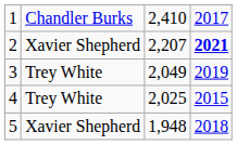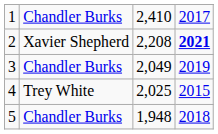 <table class="wikitable">
 <tr>
 </tr>
 <tr>
 <td>1</td>
 <td><a href='#'>Chandler Burks</a></td>
 <td><abbr>2,410</abbr></td>
 <td><a href='#'>2017</a></td>
 </tr>
 <tr>
 <td>2</td>
 <td>Xavier Shepherd</td>
-<td><abbr>2,207</abbr></td>
+<td><abbr>2,208</abbr></td>
 <td><strong><a href='#'>2021</a></strong></td>
 </tr>
 <tr>
 <td>3</td>
-<td>Trey White</td>
+<td><a href='#'>Chandler Burks</a></td>
 <td><abbr>2,049</abbr></td>
 <td><a href='#'>2019</a></td>
 </tr>
 <tr>
 <td>4</td>
 <td>Trey White</td>
 <td><abbr>2,025</abbr></td>
 <td><a href='#'>2015</a></td>
 </tr>
 <tr>
 <td>5</td>
-<td>Xavier Shepherd</td>
+<td><a href='#'>Chandler Burks</a></td>
 <td><abbr>1,948</abbr></td>
 <td><a href='#'>2018</a></td>
 </tr>
 </table>
